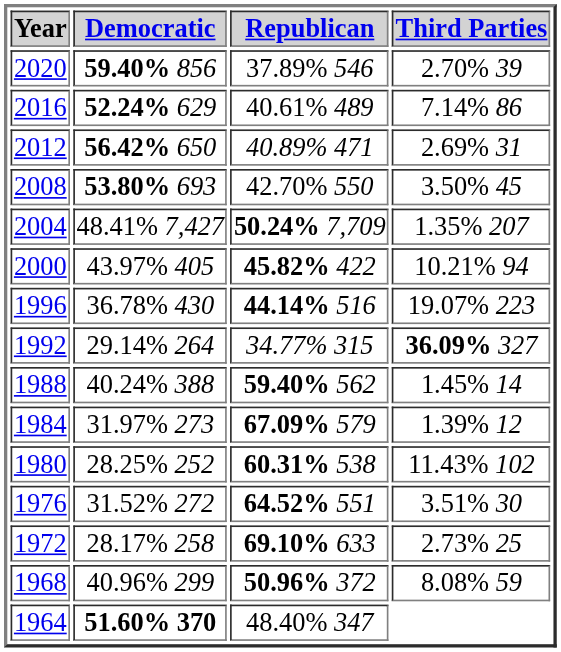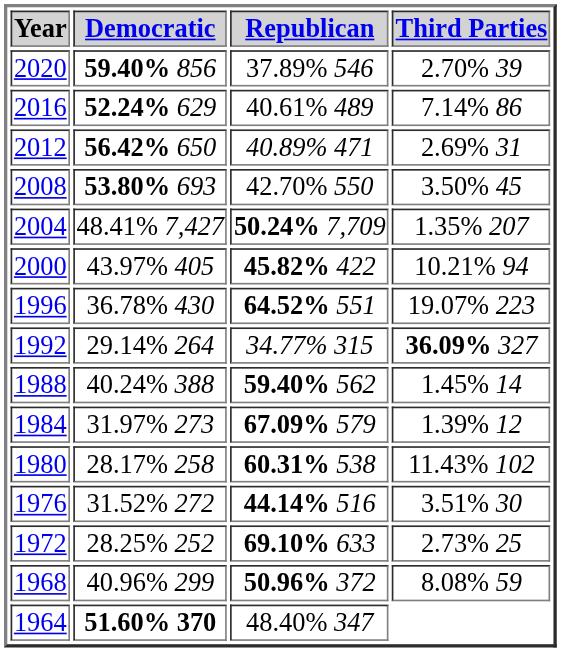 <table border = "2">
 <tr style="background:lightgrey;">
 <th>Year</th>
 <th><a href='#'>Democratic</a></th>
 <th><a href='#'>Republican</a></th>
 <th><a href='#'>Third Parties</a></th>
 </tr>
 <tr>
 <td align="center" ><a href='#'>2020</a></td>
 <td align="center" ><strong>59.40%</strong> <em>856</em></td>
 <td align="center" >37.89% <em>546</em></td>
 <td align="center" >2.70% <em>39</em></td>
 </tr>
 <tr>
 <td align="center" ><a href='#'>2016</a></td>
 <td align="center" ><strong>52.24%</strong> <em>629</em></td>
 <td align="center" >40.61% <em>489</em></td>
 <td align="center" >7.14% <em>86</em></td>
 </tr>
 <tr>
 <td align="center" ><a href='#'>2012</a></td>
 <td align="center" ><strong>56.42%</strong> <em>650</em></td>
 <td align="center" ><em>40.89%</em> <em>471</em></td>
 <td align="center" >2.69% <em>31</em></td>
 </tr>
 <tr>
 <td align="center" ><a href='#'>2008</a></td>
 <td align="center" ><strong>53.80%</strong> <em>693</em></td>
 <td align="center" >42.70% <em>550</em></td>
 <td align="center" >3.50% <em>45</em></td>
 </tr>
 <tr>
 <td align="center" ><a href='#'>2004</a></td>
 <td align="center" >48.41% <em>7,427</em></td>
 <td align="center" ><strong>50.24%</strong> <em>7,709</em></td>
 <td align="center" >1.35% <em>207</em></td>
 </tr>
 <tr>
 <td align="center" ><a href='#'>2000</a></td>
 <td align="center" >43.97% <em>405</em></td>
 <td align="center" ><strong>45.82%</strong> <em>422</em></td>
 <td align="center" >10.21% <em>94</em></td>
 </tr>
 <tr>
 <td align="center" ><a href='#'>1996</a></td>
 <td align="center" >36.78% <em>430</em></td>
-<td align="center" ><strong>44.14%</strong> <em>516</em></td>
+<td align="center" ><strong>64.52%</strong> <em>551</em></td>
 <td align="center" >19.07% <em>223</em></td>
 </tr>
 <tr>
 <td align="center" ><a href='#'>1992</a></td>
 <td align="center" >29.14% <em>264</em></td>
 <td align="center" ><em>34.77%</em> <em>315</em></td>
 <td align="center" ><strong>36.09%</strong> <em>327</em></td>
 </tr>
 <tr>
 <td align="center" ><a href='#'>1988</a></td>
 <td align="center" >40.24% <em>388</em></td>
 <td align="center" ><strong>59.40%</strong> <em>562</em></td>
 <td align="center" >1.45% <em>14</em></td>
 </tr>
 <tr>
 <td align="center" ><a href='#'>1984</a></td>
 <td align="center" >31.97% <em>273</em></td>
 <td align="center" ><strong>67.09%</strong> <em>579</em></td>
 <td align="center" >1.39% <em>12</em></td>
 </tr>
 <tr>
 <td align="center" ><a href='#'>1980</a></td>
-<td align="center" >28.25% <em>252</em></td>
+<td align="center" >28.17% <em>258</em></td>
 <td align="center" ><strong>60.31%</strong> <em>538</em></td>
 <td align="center" >11.43% <em>102</em></td>
 </tr>
 <tr>
 <td align="center" ><a href='#'>1976</a></td>
 <td align="center" >31.52% <em>272</em></td>
-<td align="center" ><strong>64.52%</strong> <em>551</em></td>
+<td align="center" ><strong>44.14%</strong> <em>516</em></td>
 <td align="center" >3.51% <em>30</em></td>
 </tr>
 <tr>
 <td align="center" ><a href='#'>1972</a></td>
-<td align="center" >28.17% <em>258</em></td>
+<td align="center" >28.25% <em>252</em></td>
 <td align="center" ><strong>69.10%</strong> <em>633</em></td>
 <td align="center" >2.73% <em>25</em></td>
 </tr>
 <tr>
 <td align="center" ><a href='#'>1968</a></td>
 <td align="center" >40.96% <em>299</em></td>
 <td align="center" ><strong>50.96%</strong> <em>372</em></td>
 <td align="center" >8.08% <em>59</em></td>
 </tr>
 <tr>
 <td align="center" ><a href='#'>1964</a></td>
 <td align="center" ><strong>51.60%</strong> <strong>370</strong></td>
 <td align="center" >48.40% <em>347</em></td>
 </tr>
 </table>
